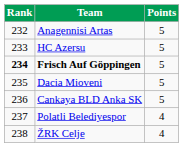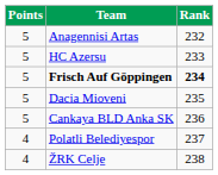 <table class="wikitable" style="text-align: center;">
 <tr>
+<th style="color:#FFFFFF; background:#009D54">Points</th>
+<th style="color:#FFFFFF; background:#009D54">Team</th>
 <th style="color:#FFFFFF; background:#009D54">Rank</th>
-<th style="color:#FFFFFF; background:#009D54">Team</th>
-<th style="color:#FFFFFF; background:#009D54">Points</th>
 </tr>
 <tr>
+<td>5</td>
+<td align=left> <a href='#'>Anagennisi Artas</a></td>
 <td>232</td>
-<td align=left> <a href='#'>Anagennisi Artas</a></td>
-<td>5</td>
 </tr>
 <tr>
+<td>5</td>
+<td align=left> <a href='#'>HC Azersu</a></td>
 <td>233</td>
-<td align=left> <a href='#'>HC Azersu</a></td>
-<td>5</td>
 </tr>
 <tr>
+<td>5</td>
+<td align=left> <strong>Frisch Auf Göppingen</strong></td>
 <td><strong>234</strong></td>
-<td align=left> <strong>Frisch Auf Göppingen</strong></td>
-<td>5</td>
 </tr>
 <tr>
+<td>5</td>
+<td align=left> <a href='#'>Dacia Mioveni</a></td>
 <td>235</td>
-<td align=left> <a href='#'>Dacia Mioveni</a></td>
-<td>5</td>
 </tr>
 <tr>
+<td>5</td>
+<td align=left> <a href='#'>Cankaya BLD Anka SK</a></td>
 <td>236</td>
-<td align=left> <a href='#'>Cankaya BLD Anka SK</a></td>
-<td>5</td>
 </tr>
 <tr>
+<td>4</td>
+<td align=left> <a href='#'>Polatli Belediyespor</a></td>
 <td>237</td>
-<td align=left> <a href='#'>Polatli Belediyespor</a></td>
-<td>4</td>
 </tr>
 <tr>
+<td>4</td>
+<td align=left> <a href='#'>ŽRK Celje</a></td>
 <td>238</td>
-<td align=left> <a href='#'>ŽRK Celje</a></td>
-<td>4</td>
 </tr>
 </table>
